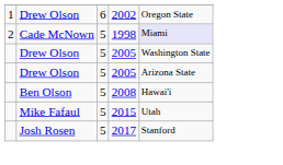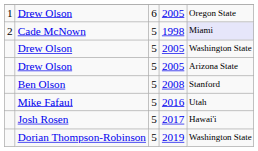 <table class="wikitable">
 <tr>
 </tr>
 <tr>
 <td>1</td>
 <td><a href='#'>Drew Olson</a></td>
 <td>6</td>
-<td><a href='#'>2002</a></td>
+<td><a href='#'>2005</a></td>
 <td style="font-size:80%;">Oregon State</td>
 </tr>
 <tr>
 <td>2</td>
 <td><a href='#'>Cade McNown</a></td>
 <td>5</td>
 <td><a href='#'>1998</a></td>
 <td style="background: lavender; font-size:80%;">Miami</td>
 </tr>
 <tr>
 <td></td>
 <td><a href='#'>Drew Olson</a></td>
 <td>5</td>
 <td><a href='#'>2005</a></td>
 <td style="font-size:80%;">Washington State</td>
 </tr>
 <tr>
 <td></td>
 <td><a href='#'>Drew Olson</a></td>
 <td>5</td>
 <td><a href='#'>2005</a></td>
 <td style="font-size:80%;">Arizona State</td>
 </tr>
 <tr>
 <td></td>
 <td><a href='#'>Ben Olson</a></td>
 <td>5</td>
 <td><a href='#'>2008</a></td>
-<td style="font-size:80%;">Hawai'i</td>
+<td style="font-size:80%;">Stanford</td>
 </tr>
 <tr>
 <td></td>
 <td><a href='#'>Mike Fafaul</a></td>
 <td>5</td>
-<td><a href='#'>2015</a></td>
+<td><a href='#'>2016</a></td>
 <td style="font-size:80%;">Utah</td>
 </tr>
 <tr>
 <td></td>
 <td><a href='#'>Josh Rosen</a></td>
 <td>5</td>
 <td><a href='#'>2017</a></td>
-<td style="font-size:80%;">Stanford</td>
+<td style="font-size:80%;">Hawai'i</td>
+</tr>
+<tr>
+<td></td>
+<td><a href='#'>Dorian Thompson-Robinson</a></td>
+<td>5</td>
+<td><a href='#'>2019</a></td>
+<td style="font-size:80%;">Washington State</td>
 </tr>
 </table>
